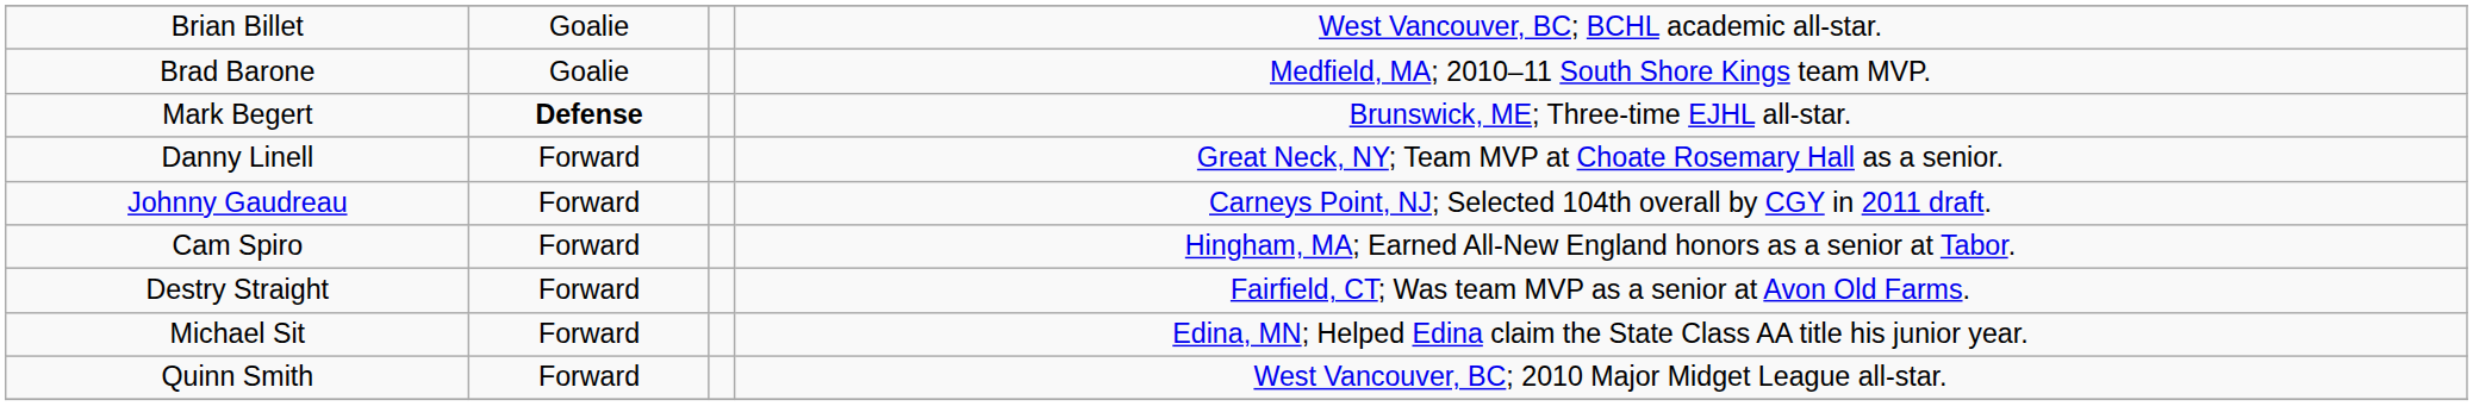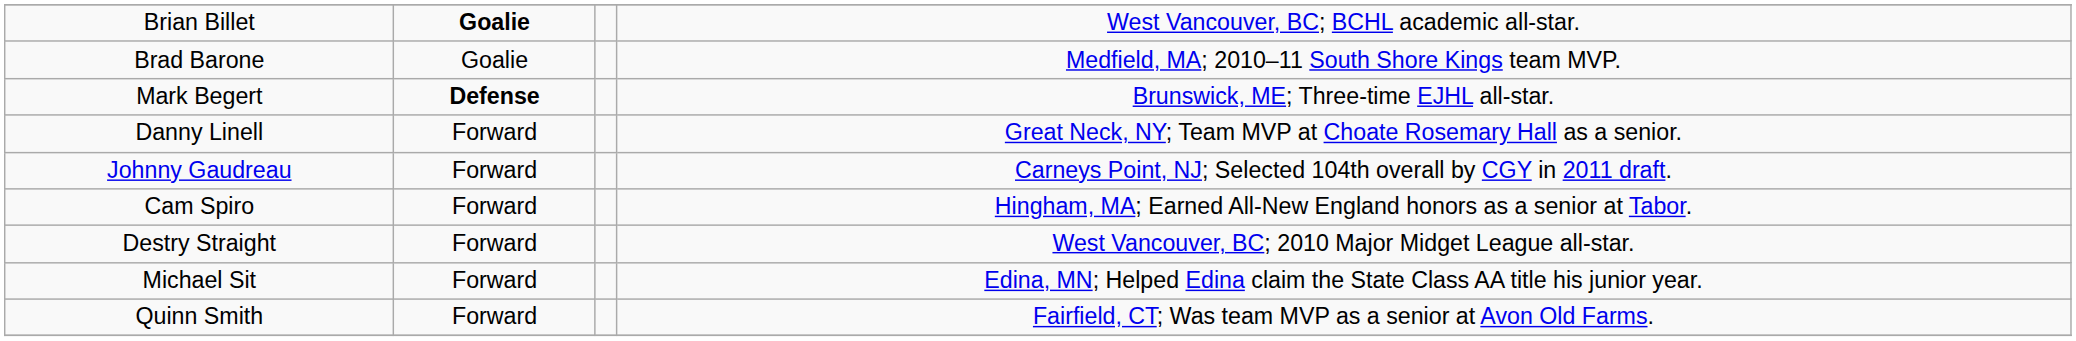 <table class="wikitable" width="90%">
 <tr align="center">
 </tr>
 <tr align="center" bgcolor="">
 <td>Brian Billet</td>
-<td>Goalie</td>
+<td><strong>Goalie</strong></td>
 <td></td>
 <td><a href='#'>West Vancouver, BC</a>; <a href='#'>BCHL</a> academic all-star.</td>
 </tr>
 <tr align="center" bgcolor="">
 <td>Brad Barone</td>
 <td>Goalie</td>
 <td></td>
 <td><a href='#'>Medfield, MA</a>; 2010–11 <a href='#'>South Shore Kings</a> team MVP.</td>
 </tr>
 <tr align="center" bgcolor="">
 <td>Mark Begert</td>
 <td><strong>Defense</strong></td>
 <td></td>
 <td><a href='#'>Brunswick, ME</a>; Three-time <a href='#'>EJHL</a> all-star.</td>
 </tr>
 <tr align="center" bgcolor="">
 <td>Danny Linell</td>
 <td>Forward</td>
 <td></td>
 <td><a href='#'>Great Neck, NY</a>; Team MVP at <a href='#'>Choate Rosemary Hall</a> as a senior.</td>
 </tr>
 <tr align="center" bgcolor="">
 <td><a href='#'>Johnny Gaudreau</a></td>
 <td>Forward</td>
 <td></td>
 <td><a href='#'>Carneys Point, NJ</a>; Selected 104th overall by <a href='#'>CGY</a> in <a href='#'>2011 draft</a>.</td>
 </tr>
 <tr align="center" bgcolor="">
 <td>Cam Spiro</td>
 <td>Forward</td>
 <td></td>
 <td><a href='#'>Hingham, MA</a>; Earned All-New England honors as a senior at <a href='#'>Tabor</a>.</td>
 </tr>
 <tr align="center" bgcolor="">
 <td>Destry Straight</td>
 <td>Forward</td>
 <td></td>
-<td><a href='#'>Fairfield, CT</a>; Was team MVP as a senior at <a href='#'>Avon Old Farms</a>.</td>
+<td><a href='#'>West Vancouver, BC</a>; 2010 Major Midget League all-star.</td>
 </tr>
 <tr align="center" bgcolor="">
 <td>Michael Sit</td>
 <td>Forward</td>
 <td></td>
 <td><a href='#'>Edina, MN</a>; Helped <a href='#'>Edina</a> claim the State Class AA title his junior year.</td>
 </tr>
 <tr align="center" bgcolor="">
 <td>Quinn Smith</td>
 <td>Forward</td>
 <td></td>
-<td><a href='#'>West Vancouver, BC</a>; 2010 Major Midget League all-star.</td>
+<td><a href='#'>Fairfield, CT</a>; Was team MVP as a senior at <a href='#'>Avon Old Farms</a>.</td>
 </tr>
 <tr align="center" bgcolor="">
 </tr>
 </table>
